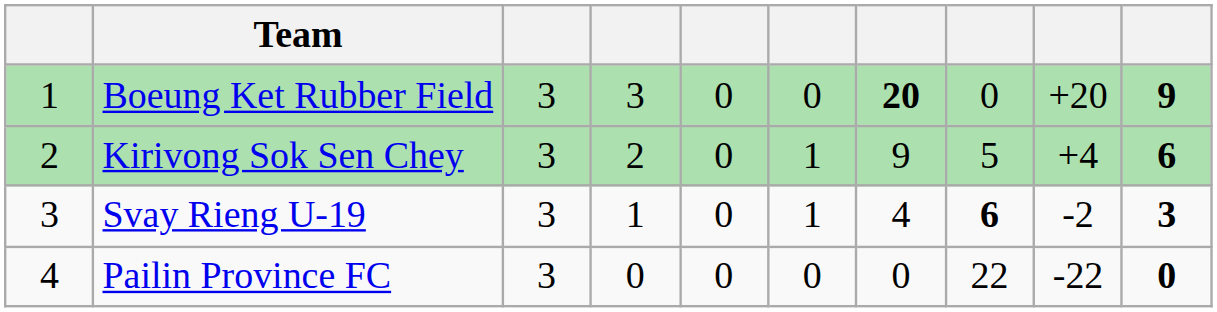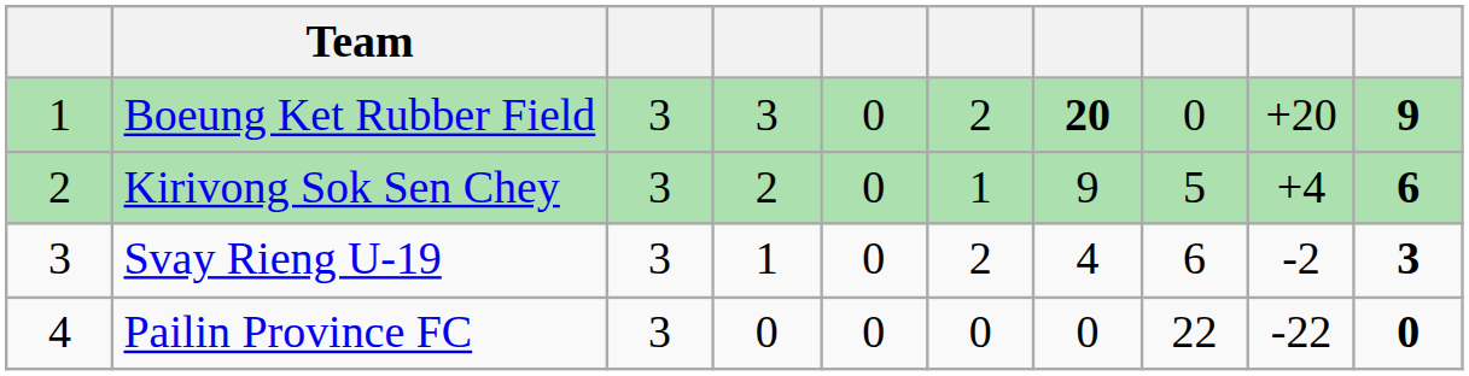 <table class="wikitable" style="text-align: center;">
 <tr>
 <th width=30></th>
 <th width=165>Team</th>
 <th width=30></th>
 <th width=30></th>
 <th width=30></th>
 <th width=30></th>
 <th width=30></th>
 <th width=30></th>
 <th width=30></th>
 <th width=30></th>
 </tr>
 <tr bgcolor=#ACE1AF>
 <td>1</td>
 <td align=left><a href='#'>Boeung Ket Rubber Field</a></td>
 <td>3</td>
 <td>3</td>
 <td>0</td>
-<td>0</td>
+<td>2</td>
 <td><strong>20</strong></td>
 <td>0</td>
 <td>+20</td>
 <td><strong>9</strong></td>
 </tr>
 <tr bgcolor=#ACE1AF>
 <td>2</td>
 <td align=left><a href='#'>Kirivong Sok Sen Chey</a></td>
 <td>3</td>
 <td>2</td>
 <td>0</td>
 <td>1</td>
 <td>9</td>
 <td>5</td>
 <td>+4</td>
 <td><strong>6</strong></td>
 </tr>
 <tr>
 <td>3</td>
 <td align=left><a href='#'>Svay Rieng U-19</a></td>
 <td>3</td>
 <td>1</td>
 <td>0</td>
-<td>1</td>
+<td>2</td>
 <td>4</td>
-<td><strong>6</strong></td>
+<td>6</td>
 <td>-2</td>
 <td><strong>3</strong></td>
 </tr>
 <tr>
 <td>4</td>
 <td align=left><a href='#'>Pailin Province FC</a></td>
 <td>3</td>
 <td>0</td>
 <td>0</td>
 <td>0</td>
 <td>0</td>
 <td>22</td>
 <td>-22</td>
 <td><strong>0</strong></td>
 </tr>
 </table>
